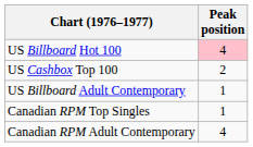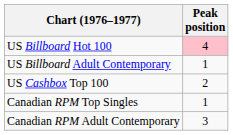 <table class="wikitable sortable">
 <tr>
 <th align="left">Chart (1976–1977)</th>
 <th align="left">Peak<br>position</th>
 </tr>
 <tr>
 <td>US <em><a href='#'>Billboard</a></em> <a href='#'>Hot 100</a></td>
 <td style="background: pink; text-align:center;">4</td>
 </tr>
 <tr>
+<td>US <em>Billboard</em> <a href='#'>Adult Contemporary</a></td>
+<td style="text-align:center;">1</td>
+</tr>
+<tr>
 <td>US <em><a href='#'>Cashbox</a></em> Top 100</td>
 <td style="text-align:center;">2</td>
-</tr>
-<tr>
-<td>US <em>Billboard</em> <a href='#'>Adult Contemporary</a></td>
-<td style="text-align:center;">1</td>
 </tr>
 <tr>
 <td>Canadian <em>RPM</em> Top Singles</td>
 <td style="text-align:center;">1</td>
 </tr>
 <tr>
 <td>Canadian <em>RPM</em> Adult Contemporary</td>
-<td style="text-align:center;">4</td>
+<td style="text-align:center;">3</td>
 </tr>
 </table>
